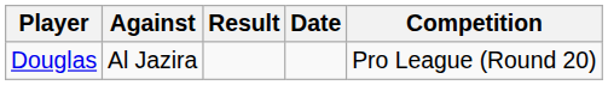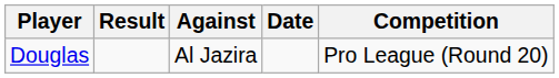 <table class="wikitable">
 <tr>
 <th>Player</th>
+<th style="text-align:center">Result</th>
 <th>Against</th>
-<th style="text-align:center">Result</th>
 <th>Date</th>
 <th>Competition</th>
 </tr>
 <tr>
 <td> <a href='#'>Douglas</a></td>
+<td></td>
 <td>Al Jazira</td>
-<td></td>
 <td></td>
 <td align=center>Pro League (Round 20)</td>
 </tr>
 </table>
